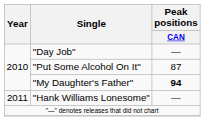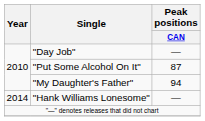 <table class="wikitable" style="text-align:center;">
 <tr>
 <th rowspan="2">Year</th>
 <th rowspan="2">Single</th>
 <th>Peak positions</th>
 </tr>
 <tr style="font-size:smaller;">
 <th width="65"><a href='#'>CAN</a></th>
 </tr>
 <tr>
 <td rowspan="3">2010</td>
 <td align="left">"Day Job"</td>
 <td>—</td>
 </tr>
 <tr>
 <td align="left">"Put Some Alcohol On It"</td>
 <td>87</td>
 </tr>
 <tr>
 <td align="left">"My Daughter's Father"</td>
-<td><strong>94</strong></td>
+<td>94</td>
 </tr>
 <tr>
-<td>2011</td>
+<td>2014</td>
 <td align="left">"Hank Williams Lonesome"</td>
 <td>—</td>
 </tr>
 <tr>
 <td colspan="3" style="font-size:8pt">"—" denotes releases that did not chart</td>
 </tr>
 <tr>
 </tr>
 </table>
